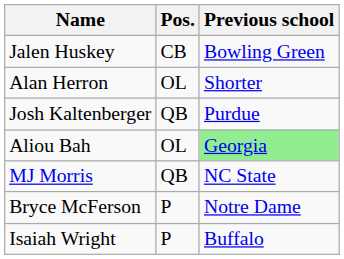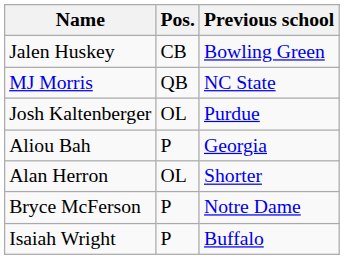 <table class="wikitable sortable">
 <tr>
 <th>Name</th>
 <th>Pos.</th>
 <th class="unsortable">Previous school</th>
 </tr>
 <tr>
 <td>Jalen Huskey</td>
 <td>CB</td>
 <td><a href='#'>Bowling Green</a></td>
 </tr>
 <tr>
-<td>Alan Herron</td>
-<td>OL</td>
-<td><a href='#'>Shorter</a></td>
+<td><a href='#'>MJ Morris</a></td>
+<td>QB</td>
+<td><a href='#'>NC State</a></td>
 </tr>
 <tr>
 <td>Josh Kaltenberger</td>
-<td>QB</td>
+<td>OL</td>
 <td><a href='#'>Purdue</a></td>
 </tr>
 <tr>
 <td>Aliou Bah</td>
-<td>OL</td>
-<td style="background: lightgreen;"><a href='#'>Georgia</a></td>
+<td>P</td>
+<td><a href='#'>Georgia</a></td>
 </tr>
 <tr>
-<td><a href='#'>MJ Morris</a></td>
-<td>QB</td>
-<td><a href='#'>NC State</a></td>
+<td>Alan Herron</td>
+<td>OL</td>
+<td><a href='#'>Shorter</a></td>
 </tr>
 <tr>
 <td>Bryce McFerson</td>
 <td>P</td>
 <td><a href='#'>Notre Dame</a></td>
 </tr>
 <tr>
 <td>Isaiah Wright</td>
 <td>P</td>
 <td><a href='#'>Buffalo</a></td>
 </tr>
 </table>
